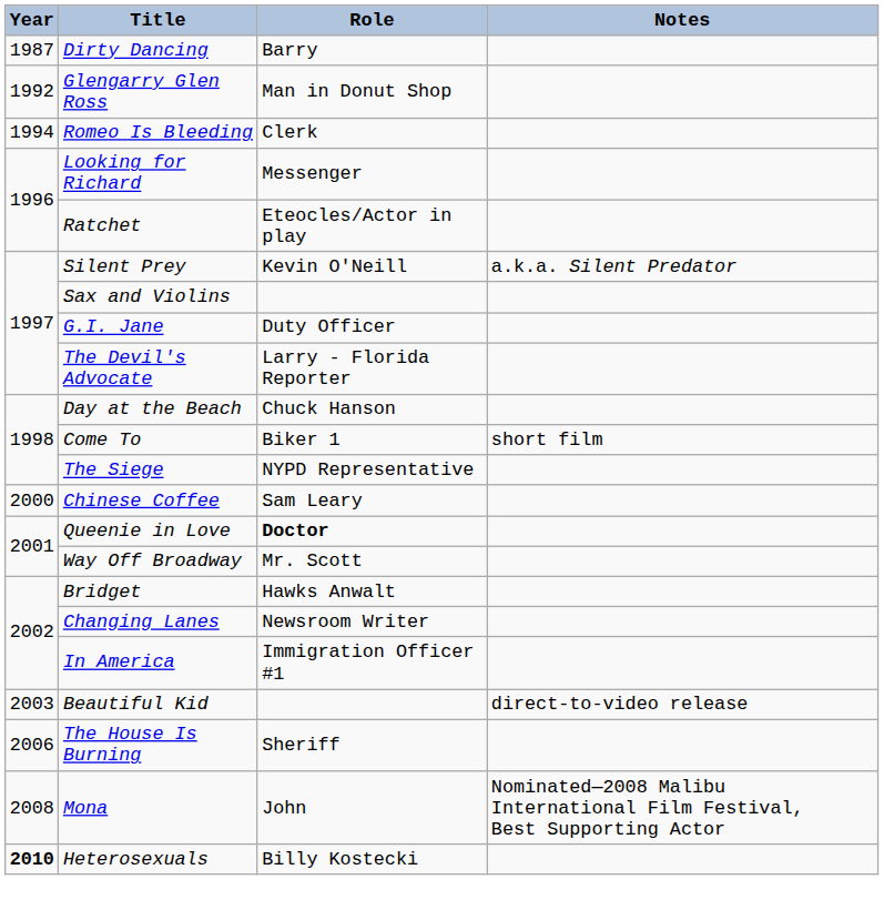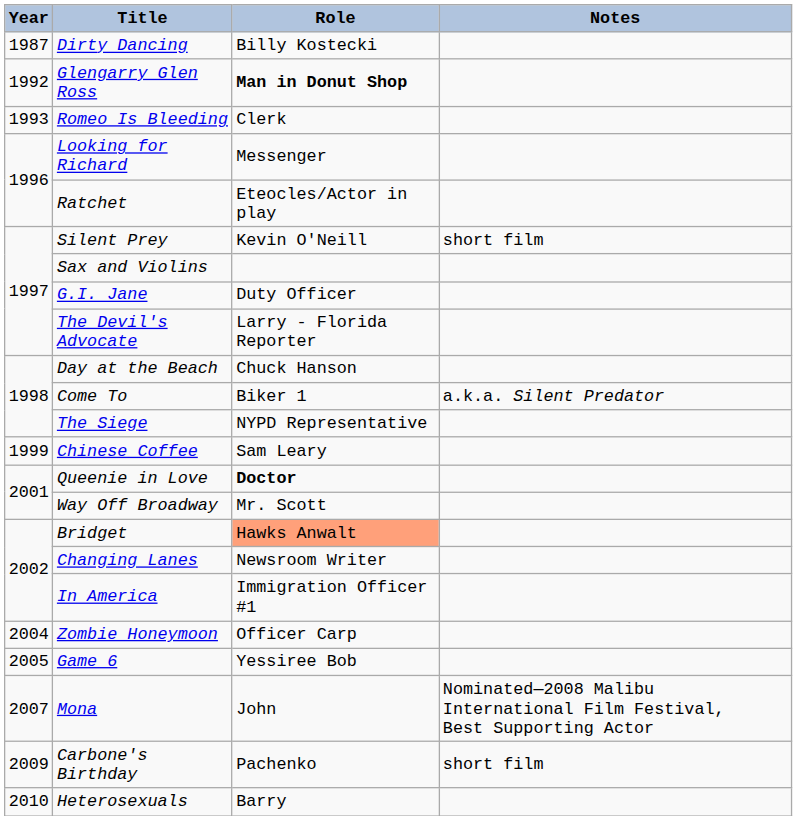 <table class="wikitable">
 <tr>
 <th style="background:#B0C4DE;">Year</th>
 <th style="background:#B0C4DE;">Title</th>
 <th style="background:#B0C4DE;">Role</th>
 <th style="background:#B0C4DE;">Notes</th>
 </tr>
 <tr>
 <td>1987</td>
 <td><em><a href='#'>Dirty Dancing</a></em></td>
-<td>Barry</td>
+<td>Billy Kostecki</td>
 <td></td>
 </tr>
 <tr>
 <td>1992</td>
 <td><em><a href='#'>Glengarry Glen Ross</a></em></td>
-<td>Man in Donut Shop</td>
+<td><strong>Man in Donut Shop</strong></td>
 <td></td>
 </tr>
 <tr>
-<td>1994</td>
+<td>1993</td>
 <td><em><a href='#'>Romeo Is Bleeding</a></em></td>
 <td>Clerk</td>
 <td></td>
 </tr>
 <tr>
 <td rowspan="2">1996</td>
 <td><em><a href='#'>Looking for Richard</a></em></td>
 <td>Messenger</td>
 <td></td>
 </tr>
 <tr>
 <td><em>Ratchet</em></td>
 <td>Eteocles/Actor in play</td>
 <td></td>
 </tr>
 <tr>
 <td rowspan="4">1997</td>
 <td><em>Silent Prey</em></td>
 <td>Kevin O'Neill</td>
-<td>a.k.a. <em>Silent Predator</em></td>
+<td>short film</td>
 </tr>
 <tr>
 <td><em>Sax and Violins</em></td>
 <td></td>
 <td></td>
 </tr>
 <tr>
 <td><em><a href='#'>G.I. Jane</a></em></td>
 <td>Duty Officer</td>
 <td></td>
 </tr>
 <tr>
 <td><em><a href='#'>The Devil's Advocate</a></em></td>
 <td>Larry - Florida Reporter</td>
 <td></td>
 </tr>
 <tr>
 <td rowspan="3">1998</td>
 <td><em>Day at the Beach</em></td>
 <td>Chuck Hanson</td>
 <td></td>
 </tr>
 <tr>
 <td><em>Come To</em></td>
 <td>Biker 1</td>
-<td>short film</td>
+<td>a.k.a. <em>Silent Predator</em></td>
 </tr>
 <tr>
 <td><em><a href='#'>The Siege</a></em></td>
 <td>NYPD Representative</td>
 <td></td>
 </tr>
 <tr>
-<td>2000</td>
+<td>1999</td>
 <td><em><a href='#'>Chinese Coffee</a></em></td>
 <td>Sam Leary</td>
 <td></td>
 </tr>
 <tr>
 <td rowspan="2">2001</td>
 <td><em>Queenie in Love</em></td>
 <td><strong>Doctor</strong></td>
 <td></td>
 </tr>
 <tr>
 <td><em>Way Off Broadway</em></td>
 <td>Mr. Scott</td>
 <td></td>
 </tr>
 <tr>
 <td rowspan="3">2002</td>
 <td><em>Bridget</em></td>
-<td>Hawks Anwalt</td>
+<td style="background: lightsalmon;">Hawks Anwalt</td>
 <td></td>
 </tr>
 <tr>
 <td><em><a href='#'>Changing Lanes</a></em></td>
 <td>Newsroom Writer</td>
 <td></td>
 </tr>
 <tr>
 <td><em><a href='#'>In America</a></em></td>
 <td>Immigration Officer #1</td>
 <td></td>
 </tr>
 <tr>
-<td>2003</td>
-<td><em>Beautiful Kid</em></td>
-<td></td>
-<td>direct-to-video release</td>
-</tr>
-<tr>
-<td>2006</td>
-<td><em><a href='#'>The House Is Burning</a></em></td>
-<td>Sheriff</td>
+<td>2004</td>
+<td><em><a href='#'>Zombie Honeymoon</a></em></td>
+<td>Officer Carp</td>
 <td></td>
 </tr>
 <tr>
-<td>2008</td>
+<td>2005</td>
+<td><em><a href='#'>Game 6</a></em></td>
+<td>Yessiree Bob</td>
+<td></td>
+</tr>
+<tr>
+<td>2007</td>
 <td><em><a href='#'>Mona</a></em></td>
 <td>John</td>
 <td>Nominated—2008 Malibu International Film Festival,<br>Best Supporting Actor</td>
 </tr>
 <tr>
-<td><strong>2010</strong></td>
+<td>2009</td>
+<td><em>Carbone's Birthday</em></td>
+<td>Pachenko</td>
+<td>short film</td>
+</tr>
+<tr>
+<td>2010</td>
 <td><em>Heterosexuals</em></td>
-<td>Billy Kostecki</td>
+<td>Barry</td>
 <td></td>
 </tr>
 </table>
